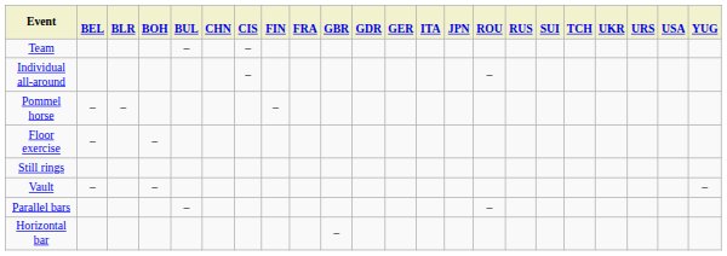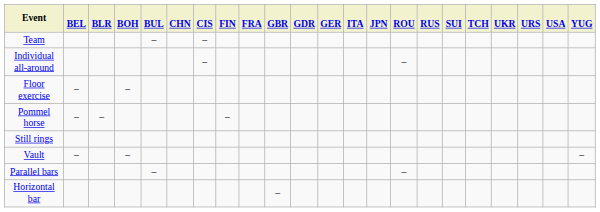 <table class="wikitable" style="margin-top:0em; text-align:center; font-size:89%;">
 <tr>
 <th style="background-color:#f2f2ce; width:10.0em;">Event</th>
 <th style="background-color:#f2f2ce; width:2.5em;"><br><a href='#'>BEL</a></th>
 <th style="background-color:#f2f2ce; width:2.5em;"><br><a href='#'>BLR</a></th>
 <th style="background-color:#f2f2ce; width:2.5em;"><br><a href='#'>BOH</a></th>
 <th style="background-color:#f2f2ce; width:2.5em;"><br><a href='#'>BUL</a></th>
 <th style="background-color:#f2f2ce; width:2.5em;"><br><a href='#'>CHN</a></th>
 <th style="background-color:#f2f2ce; width:2.5em;"><br><a href='#'>CIS</a></th>
 <th style="background-color:#f2f2ce; width:2.5em;"><br><a href='#'>FIN</a></th>
 <th style="background-color:#f2f2ce; width:2.5em;"><br><a href='#'>FRA</a></th>
 <th style="background-color:#f2f2ce; width:2.5em;"><br><a href='#'>GBR</a></th>
 <th style="background-color:#f2f2ce; width:2.5em;"><br><a href='#'>GDR</a></th>
 <th style="background-color:#f2f2ce; width:2.5em;"><br><a href='#'>GER</a></th>
 <th style="background-color:#f2f2ce; width:2.5em;"><br><a href='#'>ITA</a></th>
 <th style="background-color:#f2f2ce; width:2.5em;"><br><a href='#'>JPN</a></th>
 <th style="background-color:#f2f2ce; width:2.5em;"><br><a href='#'>ROU</a></th>
 <th style="background-color:#f2f2ce; width:2.5em;"><br><a href='#'>RUS</a></th>
 <th style="background-color:#f2f2ce; width:2.5em;"><br><a href='#'>SUI</a></th>
 <th style="background-color:#f2f2ce; width:2.5em;"><br><a href='#'>TCH</a></th>
 <th style="background-color:#f2f2ce; width:2.5em;"><br><a href='#'>UKR</a></th>
 <th style="background-color:#f2f2ce; width:2.5em;"><br><a href='#'>URS</a></th>
 <th style="background-color:#f2f2ce; width:2.5em;"><br><a href='#'>USA</a></th>
 <th style="background-color:#f2f2ce; width:2.5em;"><br><a href='#'>YUG</a></th>
 </tr>
 <tr>
 <td><a href='#'>Team</a></td>
 <td></td>
 <td></td>
 <td></td>
 <td>–</td>
 <td></td>
 <td>–</td>
 <td></td>
 <td></td>
 <td></td>
 <td></td>
 <td></td>
 <td></td>
 <td></td>
 <td></td>
 <td></td>
 <td></td>
 <td></td>
 <td></td>
 <td></td>
 <td></td>
 <td></td>
 </tr>
 <tr>
 <td><a href='#'>Individual all-around</a></td>
 <td></td>
 <td></td>
 <td></td>
 <td></td>
 <td></td>
 <td>–</td>
 <td></td>
 <td></td>
 <td></td>
 <td></td>
 <td></td>
 <td></td>
 <td></td>
 <td>–</td>
 <td></td>
 <td></td>
 <td></td>
 <td></td>
 <td></td>
 <td></td>
 <td></td>
 </tr>
 <tr>
-<td><a href='#'>Pommel horse</a></td>
+<td><a href='#'>Floor exercise</a></td>
 <td>–</td>
-<td>–</td>
-<td></td>
-<td></td>
-<td></td>
 <td></td>
 <td>–</td>
 <td></td>
 <td></td>
 <td></td>
 <td></td>
 <td></td>
 <td></td>
 <td></td>
 <td></td>
 <td></td>
 <td></td>
 <td></td>
 <td></td>
 <td></td>
 <td></td>
+<td></td>
+<td></td>
+<td></td>
+<td></td>
 </tr>
 <tr>
-<td><a href='#'>Floor exercise</a></td>
+<td><a href='#'>Pommel horse</a></td>
 <td>–</td>
-<td></td>
 <td>–</td>
 <td></td>
 <td></td>
 <td></td>
 <td></td>
+<td>–</td>
 <td></td>
 <td></td>
 <td></td>
 <td></td>
 <td></td>
 <td></td>
 <td></td>
 <td></td>
 <td></td>
 <td></td>
 <td></td>
 <td></td>
 <td></td>
 <td></td>
 </tr>
 <tr>
 <td><a href='#'>Still rings</a></td>
 <td></td>
 <td></td>
 <td></td>
 <td></td>
 <td></td>
 <td></td>
 <td></td>
 <td></td>
 <td></td>
 <td></td>
 <td></td>
 <td></td>
 <td></td>
 <td></td>
 <td></td>
 <td></td>
 <td></td>
 <td></td>
 <td></td>
 <td></td>
 <td></td>
 </tr>
 <tr>
 <td><a href='#'>Vault</a></td>
 <td>–</td>
 <td></td>
 <td>–</td>
 <td></td>
 <td></td>
 <td></td>
 <td></td>
 <td></td>
 <td></td>
 <td></td>
 <td></td>
 <td></td>
 <td></td>
 <td></td>
 <td></td>
 <td></td>
 <td></td>
 <td></td>
 <td></td>
 <td></td>
 <td>–</td>
 </tr>
 <tr>
 <td><a href='#'>Parallel bars</a></td>
 <td></td>
 <td></td>
 <td></td>
 <td>–</td>
 <td></td>
 <td></td>
 <td></td>
 <td></td>
 <td></td>
 <td></td>
 <td></td>
 <td></td>
 <td></td>
 <td>–</td>
 <td></td>
 <td></td>
 <td></td>
 <td></td>
 <td></td>
 <td></td>
 <td></td>
 </tr>
 <tr>
 <td><a href='#'>Horizontal bar</a></td>
 <td></td>
 <td></td>
 <td></td>
 <td></td>
 <td></td>
 <td></td>
 <td></td>
 <td></td>
 <td>–</td>
 <td></td>
 <td></td>
 <td></td>
 <td></td>
 <td></td>
 <td></td>
 <td></td>
 <td></td>
 <td></td>
 <td></td>
 <td></td>
 <td></td>
 </tr>
 </table>
